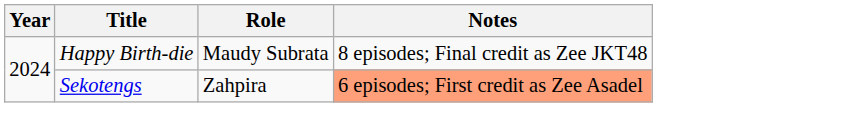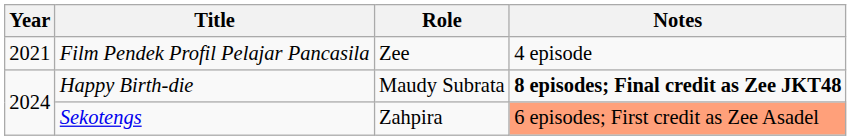 <table class="wikitable sortable">
 <tr>
 <th>Year</th>
 <th>Title</th>
 <th>Role</th>
 <th>Notes</th>
 </tr>
 <tr>
+<td>2021</td>
+<td><em>Film Pendek Profil Pelajar Pancasila</em></td>
+<td>Zee</td>
+<td>4 episode</td>
+</tr>
+<tr>
 <td rowspan="2">2024</td>
 <td><em>Happy Birth-die</em></td>
 <td>Maudy Subrata</td>
-<td>8 episodes; Final credit as Zee JKT48</td>
+<td><strong>8 episodes; Final credit as Zee JKT48</strong></td>
 </tr>
 <tr>
 <td><em><a href='#'>Sekotengs</a></em></td>
 <td>Zahpira</td>
 <td style="background: lightsalmon;">6 episodes; First credit as Zee Asadel</td>
 </tr>
 </table>
